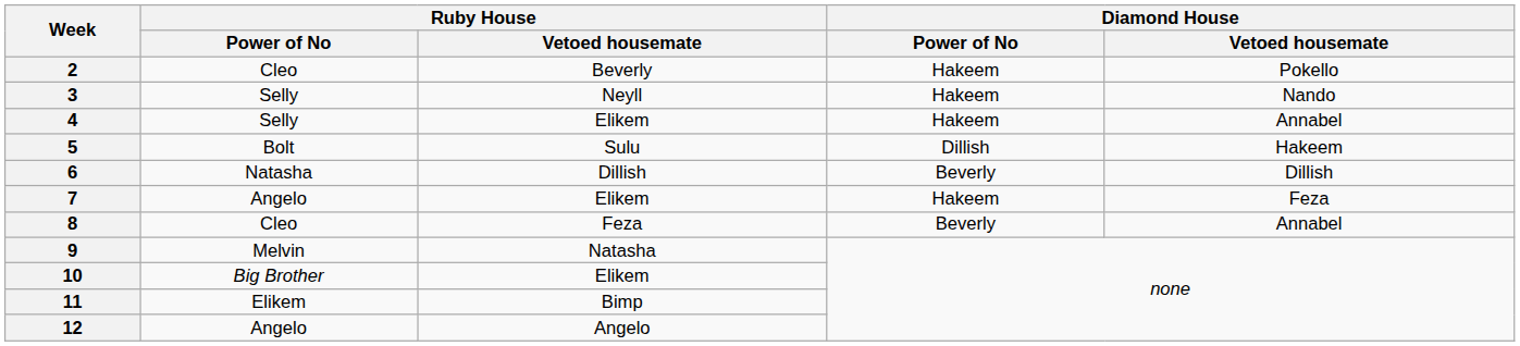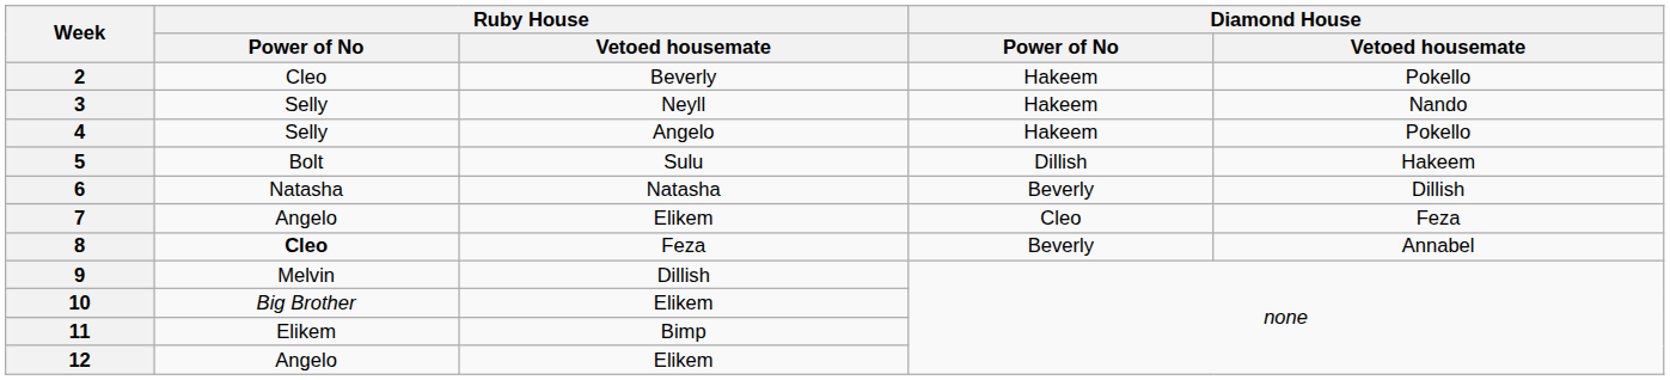 <table class="wikitable" style="width:90%; text-align:center; font-size:85%; line-height:13px;">
 <tr>
 <th rowspan=2>Week</th>
 <th colspan=2>Ruby House</th>
 <th colspan=2>Diamond House</th>
 </tr>
 <tr>
 <th>Power of No</th>
 <th>Vetoed housemate</th>
 <th>Power of No</th>
 <th>Vetoed housemate</th>
 </tr>
 <tr>
 <th>2</th>
 <td>Cleo</td>
 <td>Beverly</td>
 <td>Hakeem</td>
 <td>Pokello</td>
 </tr>
 <tr>
 <th>3</th>
 <td>Selly</td>
 <td>Neyll</td>
 <td>Hakeem</td>
 <td>Nando</td>
 </tr>
 <tr>
 <th>4</th>
 <td>Selly</td>
-<td>Elikem</td>
+<td>Angelo</td>
 <td>Hakeem</td>
-<td>Annabel</td>
+<td>Pokello</td>
 </tr>
 <tr>
 <th>5</th>
 <td>Bolt</td>
 <td>Sulu</td>
 <td>Dillish</td>
 <td>Hakeem</td>
 </tr>
 <tr>
 <th>6</th>
 <td>Natasha</td>
-<td>Dillish</td>
+<td>Natasha</td>
 <td>Beverly</td>
 <td>Dillish</td>
 </tr>
 <tr>
 <th>7</th>
 <td>Angelo</td>
 <td>Elikem</td>
-<td>Hakeem</td>
+<td>Cleo</td>
 <td>Feza</td>
 </tr>
 <tr>
 <th>8</th>
-<td>Cleo</td>
+<td><strong>Cleo</strong></td>
 <td>Feza</td>
 <td>Beverly</td>
 <td>Annabel</td>
 </tr>
 <tr>
 <th>9</th>
 <td>Melvin</td>
-<td>Natasha</td>
+<td>Dillish</td>
 <td colspan=2 rowspan=4><em>none</em></td>
 </tr>
 <tr>
 <th>10</th>
 <td><em>Big Brother</em></td>
 <td>Elikem</td>
 </tr>
 <tr>
 <th>11</th>
 <td>Elikem</td>
 <td>Bimp</td>
 </tr>
 <tr>
 <th>12</th>
 <td>Angelo</td>
-<td>Angelo</td>
+<td>Elikem</td>
 </tr>
 </table>
